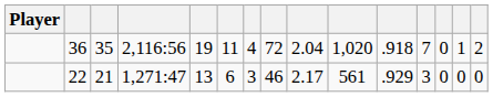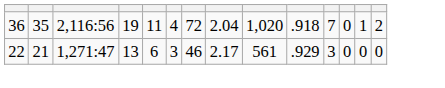 <table class="wikitable sortable" style="text-align:center;">
 <tr>
-<th>Player</th>
 <th></th>
 <th></th>
 <th></th>
 <th></th>
 <th></th>
 <th></th>
 <th></th>
 <th></th>
 <th></th>
 <th></th>
 <th></th>
 <th></th>
 <th></th>
 <th></th>
 </tr>
 <tr>
-<td style="text-align:left;"></td>
 <td>36</td>
 <td>35</td>
 <td>2,116:56</td>
 <td>19</td>
 <td>11</td>
 <td>4</td>
 <td>72</td>
 <td>2.04</td>
 <td>1,020</td>
 <td>.918</td>
 <td>7</td>
 <td>0</td>
 <td>1</td>
 <td>2</td>
 </tr>
 <tr>
-<td style="text-align:left;"></td>
 <td>22</td>
 <td>21</td>
 <td>1,271:47</td>
 <td>13</td>
 <td>6</td>
 <td>3</td>
 <td>46</td>
 <td>2.17</td>
 <td>561</td>
 <td>.929</td>
 <td>3</td>
 <td>0</td>
 <td>0</td>
 <td>0</td>
 </tr>
 </table>
